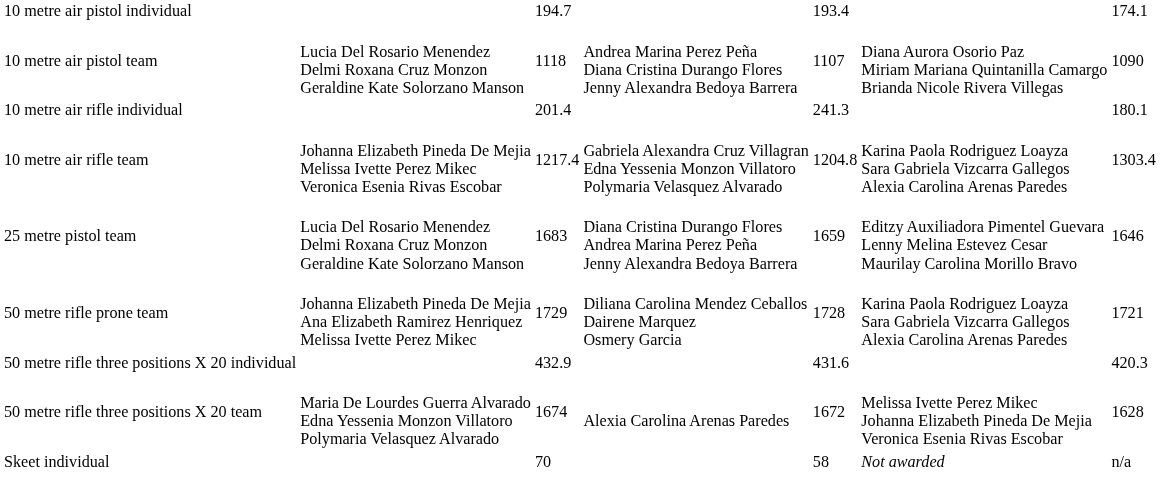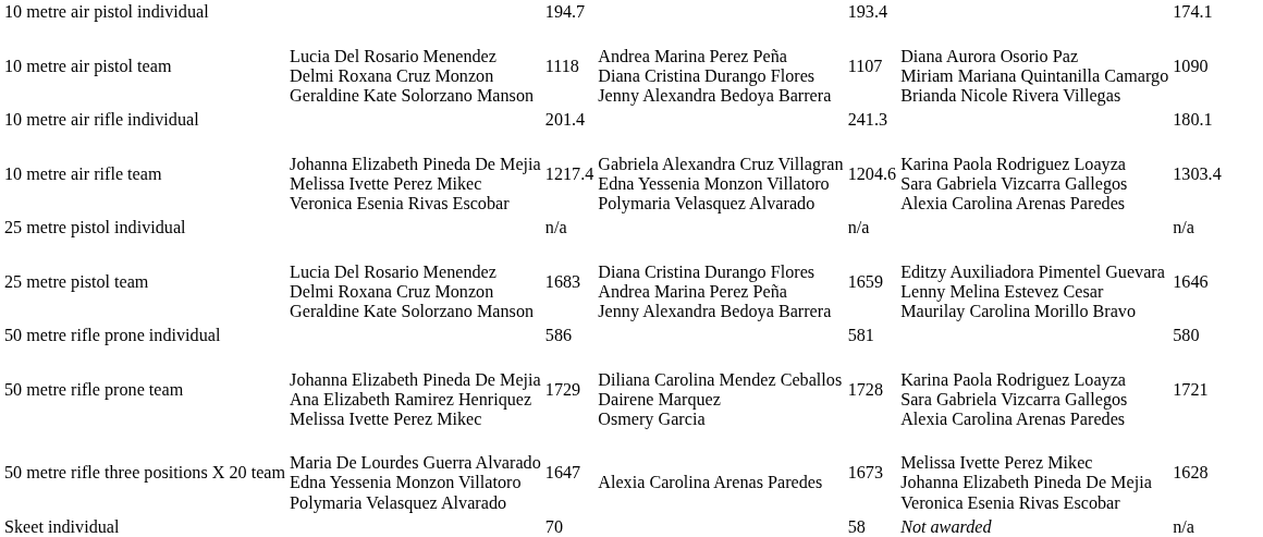 <table>
 <tr>
 <td>10 metre air pistol individual</td>
 <td></td>
 <td>194.7</td>
 <td></td>
 <td>193.4</td>
 <td></td>
 <td>174.1</td>
 </tr>
 <tr>
 <td>10 metre air pistol team</td>
 <td><br>Lucia Del Rosario Menendez<br>Delmi Roxana Cruz Monzon<br>Geraldine Kate Solorzano Manson</td>
 <td>1118</td>
 <td><br>Andrea Marina Perez Peña<br>Diana Cristina Durango Flores<br>Jenny Alexandra Bedoya Barrera</td>
 <td>1107</td>
 <td><br>Diana Aurora Osorio Paz<br>Miriam Mariana Quintanilla Camargo<br>Brianda Nicole Rivera Villegas</td>
 <td>1090</td>
 </tr>
 <tr>
 <td>10 metre air rifle individual</td>
 <td></td>
 <td>201.4</td>
 <td></td>
 <td>241.3</td>
 <td></td>
 <td>180.1</td>
 </tr>
 <tr>
 <td>10 metre air rifle team</td>
 <td><br>Johanna Elizabeth Pineda De Mejia<br>Melissa Ivette Perez Mikec<br>Veronica Esenia Rivas Escobar</td>
 <td>1217.4</td>
 <td><br>Gabriela Alexandra Cruz Villagran<br>Edna Yessenia Monzon Villatoro<br>Polymaria Velasquez Alvarado</td>
-<td>1204.8</td>
+<td>1204.6</td>
 <td><br>Karina Paola Rodriguez Loayza<br>Sara Gabriela Vizcarra Gallegos<br>Alexia Carolina Arenas Paredes</td>
 <td>1303.4</td>
+</tr>
+<tr>
+<td>25 metre pistol individual</td>
+<td></td>
+<td>n/a</td>
+<td></td>
+<td>n/a</td>
+<td></td>
+<td>n/a</td>
 </tr>
 <tr>
 <td>25 metre pistol team</td>
 <td><br>Lucia Del Rosario Menendez<br>Delmi Roxana Cruz Monzon<br>Geraldine Kate Solorzano Manson</td>
 <td>1683</td>
 <td><br>Diana Cristina Durango Flores<br>Andrea Marina Perez Peña<br>Jenny Alexandra Bedoya Barrera</td>
 <td>1659</td>
 <td><br>Editzy Auxiliadora Pimentel Guevara<br>Lenny Melina Estevez Cesar<br>Maurilay Carolina Morillo Bravo</td>
 <td>1646</td>
 </tr>
 <tr>
+<td>50 metre rifle prone individual</td>
+<td></td>
+<td>586</td>
+<td></td>
+<td>581</td>
+<td></td>
+<td>580</td>
+</tr>
+<tr>
 <td>50 metre rifle prone team</td>
 <td><br>Johanna Elizabeth Pineda De Mejia<br>Ana Elizabeth Ramirez Henriquez<br>Melissa Ivette Perez Mikec</td>
 <td>1729</td>
 <td><br>Diliana Carolina Mendez Ceballos<br>Dairene Marquez<br>Osmery Garcia</td>
 <td>1728</td>
 <td><br>Karina Paola Rodriguez Loayza<br>Sara Gabriela Vizcarra Gallegos<br>Alexia Carolina Arenas Paredes</td>
 <td>1721</td>
 </tr>
 <tr>
-<td>50 metre rifle three positions X 20 individual</td>
-<td></td>
-<td>432.9</td>
-<td></td>
-<td>431.6</td>
-<td></td>
-<td>420.3</td>
-</tr>
-<tr>
 <td>50 metre rifle three positions X 20 team</td>
 <td><br>Maria De Lourdes Guerra Alvarado<br>Edna Yessenia Monzon Villatoro<br>Polymaria Velasquez Alvarado</td>
-<td>1674</td>
+<td>1647</td>
 <td><br>Alexia Carolina Arenas Paredes</td>
-<td>1672</td>
+<td>1673</td>
 <td><br>Melissa Ivette Perez Mikec<br>Johanna Elizabeth Pineda De Mejia<br>Veronica Esenia Rivas Escobar</td>
 <td>1628</td>
 </tr>
 <tr>
 <td>Skeet individual</td>
 <td></td>
 <td>70</td>
 <td></td>
 <td>58</td>
 <td><em>Not awarded</em></td>
 <td>n/a</td>
 </tr>
 </table>
